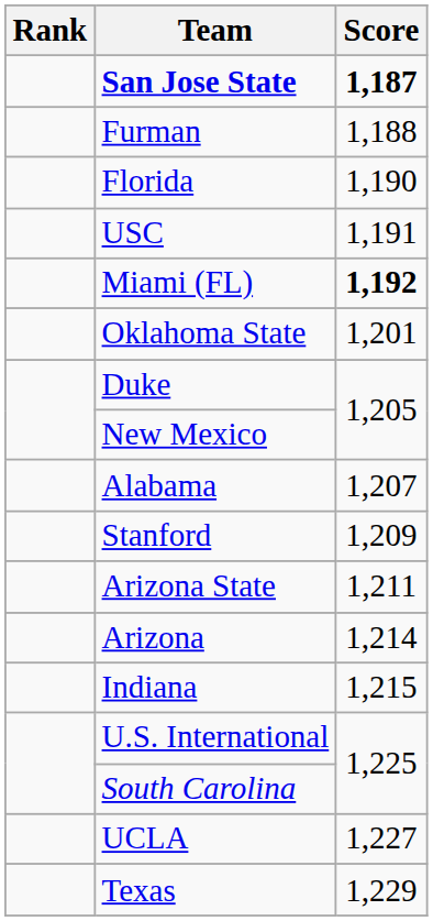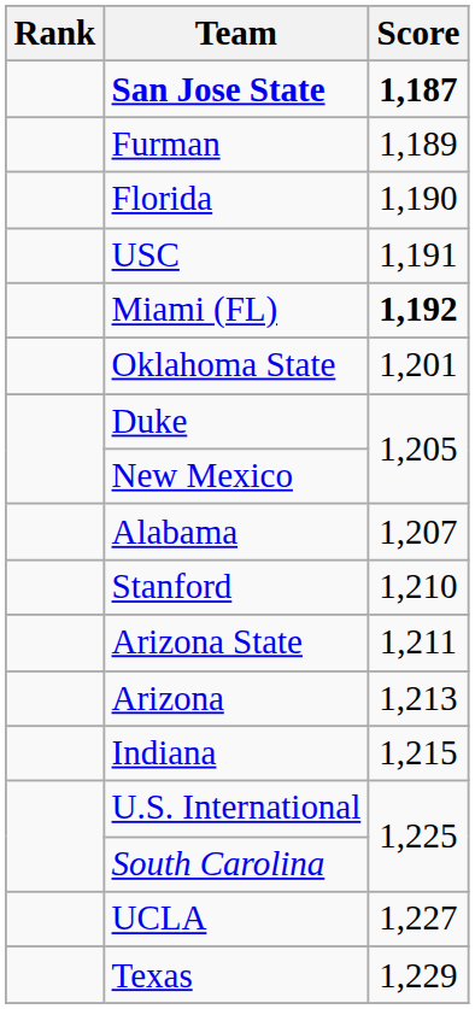 <table class="wikitable sortable" style="text-align:center">
 <tr>
 <th dat-sort-type=number>Rank</th>
 <th>Team</th>
 <th>Score</th>
 </tr>
 <tr>
 <td></td>
 <td align=left><strong><a href='#'>San Jose State</a></strong></td>
 <td><strong>1,187</strong></td>
 </tr>
 <tr>
 <td></td>
 <td align=left><a href='#'>Furman</a></td>
-<td>1,188</td>
+<td>1,189</td>
 </tr>
 <tr>
 <td></td>
 <td align=left><a href='#'>Florida</a></td>
 <td>1,190</td>
 </tr>
 <tr>
 <td></td>
 <td align=left><a href='#'>USC</a></td>
 <td>1,191</td>
 </tr>
 <tr>
 <td></td>
 <td align=left><a href='#'>Miami (FL)</a></td>
 <td><strong>1,192</strong></td>
 </tr>
 <tr>
 <td></td>
 <td align=left><a href='#'>Oklahoma State</a></td>
 <td>1,201</td>
 </tr>
 <tr>
 <td rowspan=2></td>
 <td align=left><a href='#'>Duke</a></td>
 <td rowspan=2>1,205</td>
 </tr>
 <tr>
 <td align=left><a href='#'>New Mexico</a></td>
 </tr>
 <tr>
 <td></td>
 <td align=left><a href='#'>Alabama</a></td>
 <td>1,207</td>
 </tr>
 <tr>
 <td></td>
 <td align=left><a href='#'>Stanford</a></td>
-<td>1,209</td>
+<td>1,210</td>
 </tr>
 <tr>
 <td></td>
 <td align=left><a href='#'>Arizona State</a></td>
 <td>1,211</td>
 </tr>
 <tr>
 <td></td>
 <td align=left><a href='#'>Arizona</a></td>
-<td>1,214</td>
+<td>1,213</td>
 </tr>
 <tr>
 <td></td>
 <td align=left><a href='#'>Indiana</a></td>
 <td>1,215</td>
 </tr>
 <tr>
 <td rowspan=2></td>
 <td align=left><a href='#'>U.S. International</a></td>
 <td rowspan=2>1,225</td>
 </tr>
 <tr>
 <td align=left><em><a href='#'>South Carolina</a></em></td>
 </tr>
 <tr>
 <td></td>
 <td align=left><a href='#'>UCLA</a></td>
 <td>1,227</td>
 </tr>
 <tr>
 <td></td>
 <td align=left><a href='#'>Texas</a></td>
 <td>1,229</td>
 </tr>
 </table>
